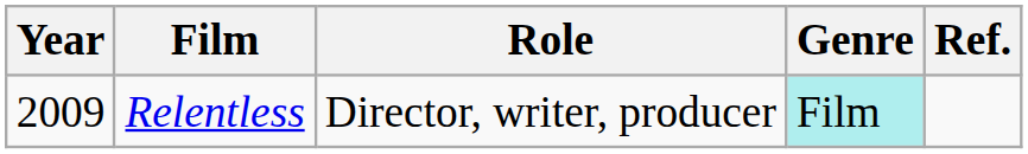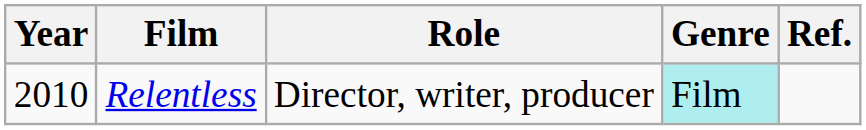 <table class="wikitable">
 <tr>
 <th>Year</th>
 <th>Film</th>
 <th>Role</th>
 <th>Genre</th>
 <th>Ref.</th>
 </tr>
 <tr>
-<td>2009</td>
+<td>2010</td>
 <td><em><a href='#'>Relentless</a></em></td>
 <td>Director, writer, producer</td>
 <td style="background: paleturquoise;">Film</td>
 <td></td>
 </tr>
 </table>
